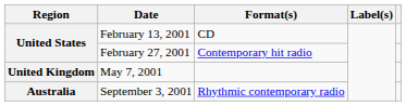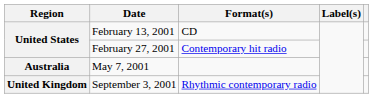 <table class="wikitable plainrowheaders">
 <tr>
 <th scope="col">Region</th>
 <th scope="col">Date</th>
 <th scope="col">Format(s)</th>
 <th scope="col">Label(s)</th>
 <th scope="col"></th>
 </tr>
 <tr>
 <th scope="row" rowspan="2">United States</th>
 <td>February 13, 2001</td>
 <td>CD</td>
 <td rowspan="4"></td>
 <td></td>
 </tr>
 <tr>
 <td>February 27, 2001</td>
 <td><a href='#'>Contemporary hit radio</a></td>
 <td></td>
 </tr>
 <tr>
-<th scope="row">United Kingdom</th>
+<th scope="row">Australia</th>
 <td>May 7, 2001</td>
 <td></td>
 <td></td>
 </tr>
 <tr>
-<th scope="row">Australia</th>
+<th scope="row">United Kingdom</th>
 <td>September 3, 2001</td>
 <td><a href='#'>Rhythmic contemporary radio</a></td>
 <td></td>
 </tr>
 </table>
